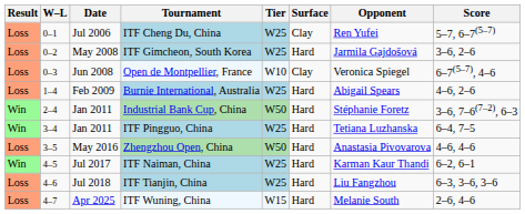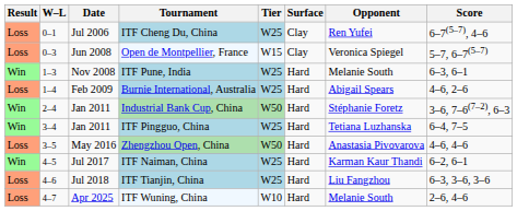 <table class="wikitable sortable">
 <tr>
 <th>Result</th>
 <th class=unsortable>W–L</th>
 <th>Date</th>
 <th>Tournament</th>
 <th>Tier</th>
 <th>Surface</th>
 <th>Opponent</th>
 <th class=unsortable>Score</th>
 </tr>
 <tr>
 <td bgcolor="FFA07A">Loss</td>
 <td><small>0–1</small></td>
 <td>Jul 2006</td>
 <td style="background:lightblue;">ITF Cheng Du, China</td>
 <td style="background:lightblue;">W25</td>
 <td>Clay</td>
 <td> <a href='#'>Ren Yufei</a></td>
-<td>5–7, 6–7<sup>(5–7)</sup></td>
-</tr>
-<tr>
-<td bgcolor="FFA07A">Loss</td>
-<td><small>0–2</small></td>
-<td>May 2008</td>
-<td style="background:lightblue;">ITF Gimcheon, South Korea</td>
-<td style="background:lightblue;">W25</td>
-<td>Hard</td>
-<td> <a href='#'>Jarmila Gajdošová</a></td>
-<td>3–6, 2–6</td>
+<td>6–7<sup>(5–7)</sup>, 4–6</td>
 </tr>
 <tr>
 <td bgcolor="FFA07A">Loss</td>
 <td><small>0–3</small></td>
 <td>Jun 2008</td>
 <td style="background:#f0f8ff;"><a href='#'>Open de Montpellier</a>, France</td>
-<td style="background:#f0f8ff;">W10</td>
+<td style="background:#f0f8ff;">W15</td>
 <td>Clay</td>
 <td> Veronica Spiegel</td>
-<td>6–7<sup>(5–7)</sup>, 4–6</td>
+<td>5–7, 6–7<sup>(5–7)</sup></td>
+</tr>
+<tr>
+<td bgcolor="98FB98">Win</td>
+<td><small>1–3</small></td>
+<td>Nov 2008</td>
+<td style="background:lightblue;">ITF Pune, India</td>
+<td style="background:lightblue;">W25</td>
+<td>Hard</td>
+<td> Melanie South</td>
+<td>6–3, 6–1</td>
 </tr>
 <tr>
 <td bgcolor="FFA07A">Loss</td>
 <td><small>1–4</small></td>
 <td>Feb 2009</td>
 <td style="background:lightblue;"><a href='#'>Burnie International</a>, Australia</td>
 <td style="background:lightblue;">W25</td>
 <td>Hard</td>
 <td> <a href='#'>Abigail Spears</a></td>
 <td>4–6, 2–6</td>
 </tr>
 <tr>
 <td bgcolor="98FB98">Win</td>
 <td><small>2–4</small></td>
 <td>Jan 2011</td>
 <td style="background:#addfad;"><a href='#'>Industrial Bank Cup</a>, China</td>
 <td style="background:#addfad;">W50</td>
 <td>Hard</td>
 <td> <a href='#'>Stéphanie Foretz</a></td>
 <td>3–6, 7–6<sup>(7–2)</sup>, 6–3</td>
 </tr>
 <tr>
 <td bgcolor="98FB98">Win</td>
 <td><small>3–4</small></td>
 <td>Jan 2011</td>
 <td style="background:lightblue;">ITF Pingguo, China</td>
 <td style="background:lightblue;">W25</td>
 <td>Hard</td>
 <td> <a href='#'>Tetiana Luzhanska</a></td>
 <td>6–4, 7–5</td>
 </tr>
 <tr>
 <td bgcolor="FFA07A">Loss</td>
 <td><small>3–5</small></td>
 <td>May 2016</td>
 <td style="background:#addfad;"><a href='#'>Zhengzhou Open</a>, China</td>
 <td style="background:#addfad;">W50</td>
 <td>Hard</td>
 <td> <a href='#'>Anastasia Pivovarova</a></td>
 <td>4–6, 4–6</td>
 </tr>
 <tr>
 <td bgcolor="98FB98">Win</td>
 <td><small>4–5</small></td>
 <td>Jul 2017</td>
 <td style="background:lightblue;">ITF Naiman, China</td>
 <td style="background:lightblue;">W25</td>
 <td>Hard</td>
 <td> <a href='#'>Karman Kaur Thandi</a></td>
 <td>6–2, 6–1</td>
 </tr>
 <tr>
 <td bgcolor=ffa07a>Loss</td>
 <td><small>4–6</small></td>
 <td>Jul 2018</td>
 <td style="background:lightblue;">ITF Tianjin, China</td>
 <td style="background:lightblue;">W25</td>
 <td>Hard</td>
 <td> <a href='#'>Liu Fangzhou</a></td>
 <td>6–3, 3–6, 3–6</td>
 </tr>
 <tr>
 <td bgcolor=ffa07a>Loss</td>
 <td><small>4–7</small></td>
 <td><a href='#'>Apr 2025</a></td>
 <td style="background:#f0f8ff;">ITF Wuning, China</td>
-<td style="background:#f0f8ff;">W15</td>
+<td style="background:#f0f8ff;">W10</td>
 <td>Hard</td>
 <td> <a href='#'>Melanie South</a></td>
 <td>2–6, 4–6</td>
 </tr>
 </table>
